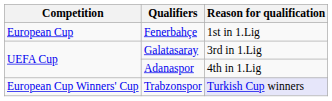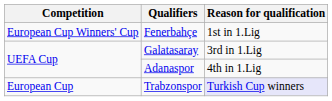 <table class="wikitable">
 <tr>
 <th>Competition</th>
 <th>Qualifiers</th>
 <th>Reason for qualification</th>
 </tr>
 <tr>
-<td rowspan="1"><a href='#'>European Cup</a></td>
+<td rowspan="1"><a href='#'>European Cup Winners' Cup</a></td>
 <td><a href='#'>Fenerbahçe</a></td>
 <td>1st in 1.Lig</td>
 </tr>
 <tr>
 <td rowspan="2"><a href='#'>UEFA Cup</a></td>
 <td><a href='#'>Galatasaray</a></td>
 <td>3rd in 1.Lig</td>
 </tr>
 <tr>
 <td><a href='#'>Adanaspor</a></td>
 <td>4th in 1.Lig</td>
 </tr>
 <tr>
-<td rowspan="1"><a href='#'>European Cup Winners' Cup</a></td>
+<td rowspan="1"><a href='#'>European Cup</a></td>
 <td><a href='#'>Trabzonspor</a></td>
 <td style="background: lavender;"><a href='#'>Turkish Cup</a> winners</td>
 </tr>
 </table>
